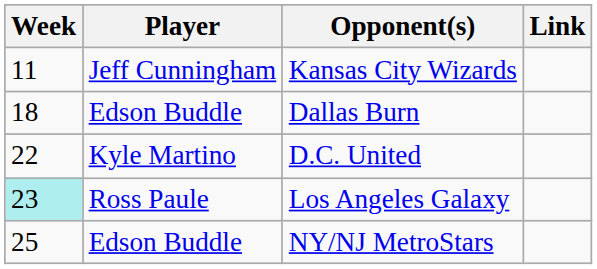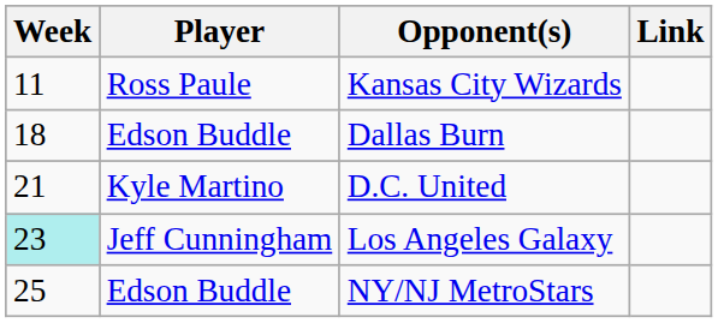 <table class=wikitable>
 <tr>
 <th>Week</th>
 <th>Player</th>
 <th>Opponent(s)</th>
 <th>Link</th>
 </tr>
 <tr>
 <td>11</td>
-<td> <a href='#'>Jeff Cunningham</a></td>
+<td> <a href='#'>Ross Paule</a></td>
 <td><a href='#'>Kansas City Wizards</a></td>
 <td></td>
 </tr>
 <tr>
 <td>18</td>
 <td> <a href='#'>Edson Buddle</a></td>
 <td><a href='#'>Dallas Burn</a></td>
 <td></td>
 </tr>
 <tr>
-<td>22</td>
+<td>21</td>
 <td> <a href='#'>Kyle Martino</a></td>
 <td><a href='#'>D.C. United</a></td>
 <td></td>
 </tr>
 <tr>
 <td style="background: paleturquoise;">23</td>
-<td> <a href='#'>Ross Paule</a></td>
+<td> <a href='#'>Jeff Cunningham</a></td>
 <td><a href='#'>Los Angeles Galaxy</a></td>
 <td></td>
 </tr>
 <tr>
 <td>25</td>
 <td> <a href='#'>Edson Buddle</a></td>
 <td><a href='#'>NY/NJ MetroStars</a></td>
 <td></td>
 </tr>
 </table>
